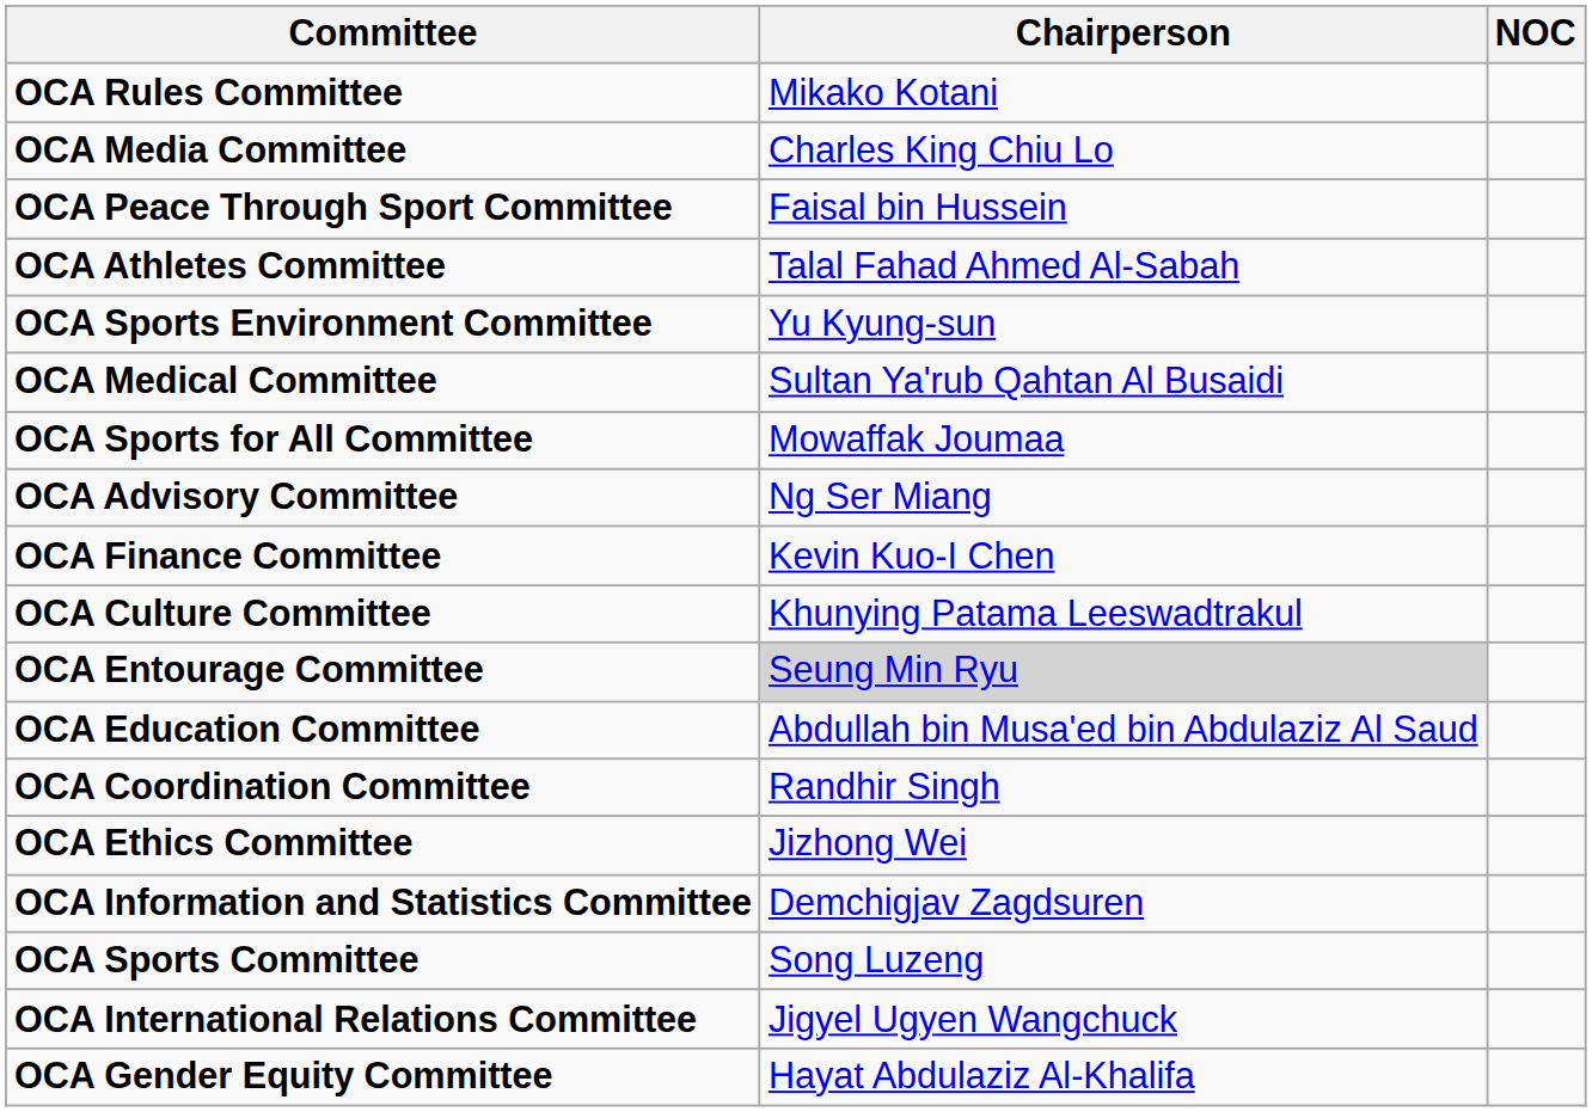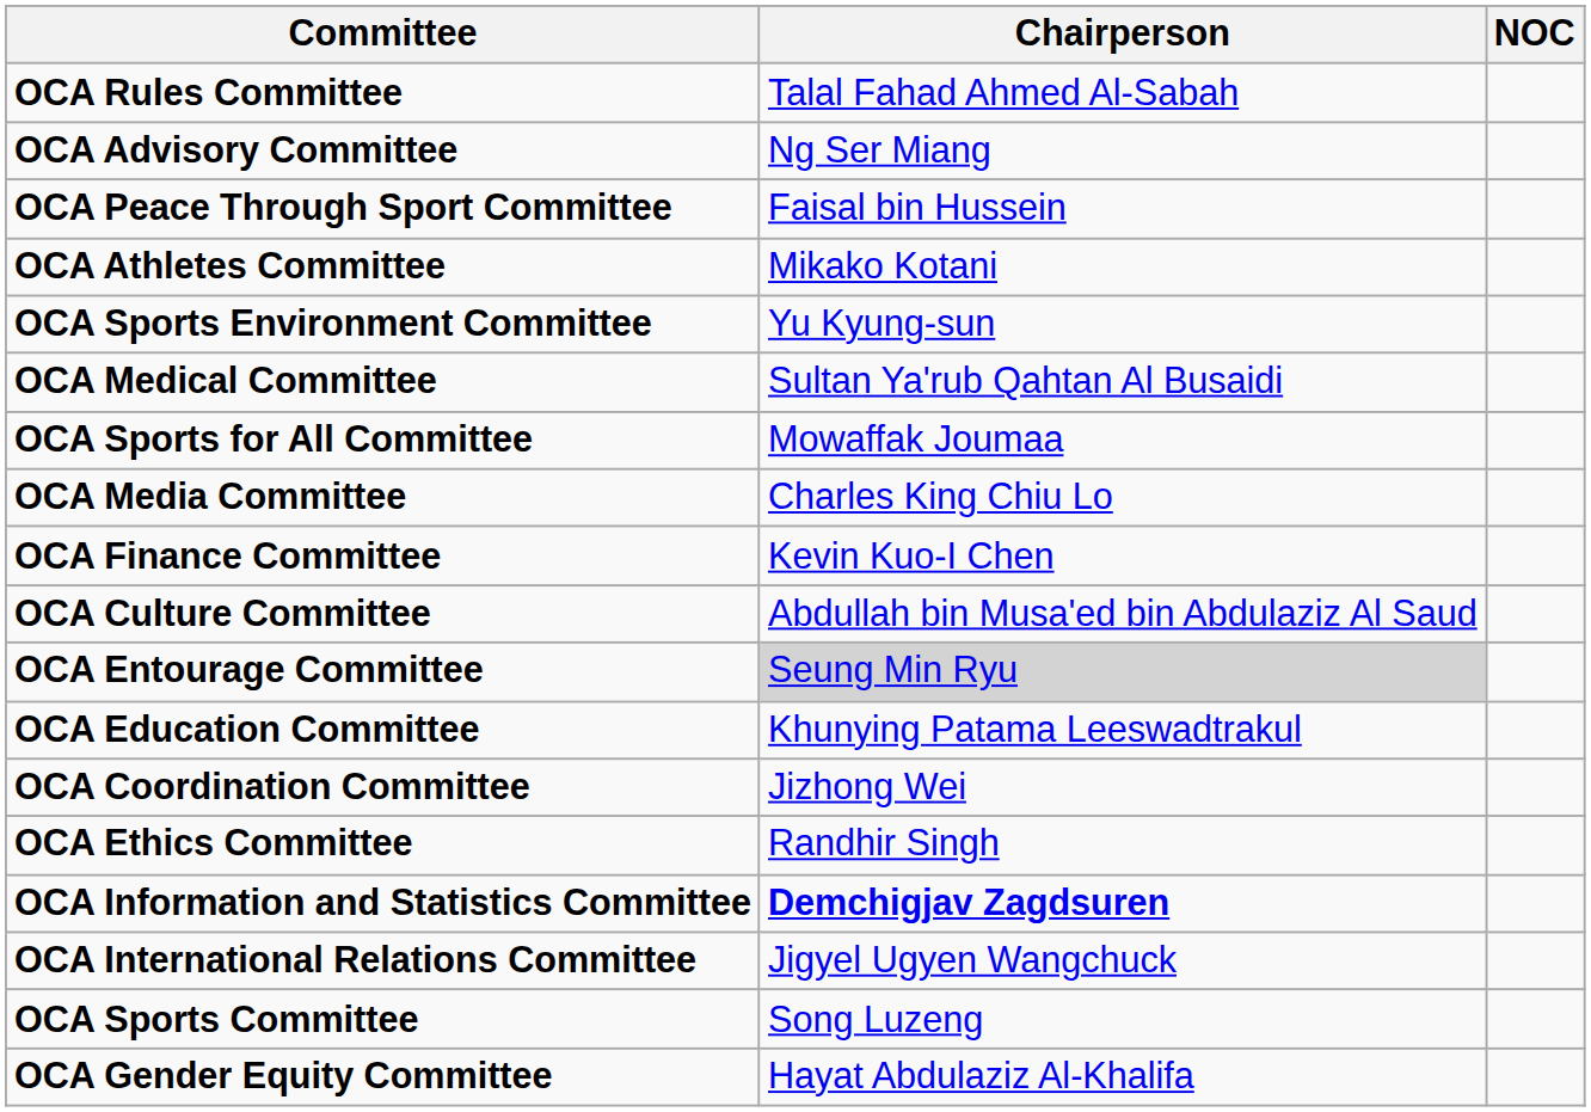 <table class="wikitable">
 <tr>
 <th>Committee</th>
 <th>Chairperson</th>
 <th>NOC</th>
 </tr>
 <tr>
 <td><strong>OCA Rules Committee</strong></td>
-<td><a href='#'>Mikako Kotani</a></td>
+<td><a href='#'>Talal Fahad Ahmed Al-Sabah</a></td>
 <td></td>
 </tr>
 <tr>
-<td><strong>OCA Media Committee</strong></td>
-<td><a href='#'>Charles King Chiu Lo</a></td>
+<td><strong>OCA Advisory Committee</strong></td>
+<td><a href='#'>Ng Ser Miang</a></td>
 <td></td>
 </tr>
 <tr>
 <td><strong>OCA Peace Through Sport Committee</strong></td>
 <td><a href='#'>Faisal bin Hussein</a></td>
 <td></td>
 </tr>
 <tr>
 <td><strong>OCA Athletes Committee</strong></td>
-<td><a href='#'>Talal Fahad Ahmed Al-Sabah</a></td>
+<td><a href='#'>Mikako Kotani</a></td>
 <td></td>
 </tr>
 <tr>
 <td><strong>OCA Sports Environment Committee</strong></td>
 <td><a href='#'>Yu Kyung-sun</a></td>
 <td></td>
 </tr>
 <tr>
 <td><strong>OCA Medical Committee</strong></td>
 <td><a href='#'>Sultan Ya'rub Qahtan Al Busaidi</a></td>
 <td></td>
 </tr>
 <tr>
 <td><strong>OCA Sports for All Committee</strong></td>
 <td><a href='#'>Mowaffak Joumaa</a></td>
 <td></td>
 </tr>
 <tr>
-<td><strong>OCA Advisory Committee</strong></td>
-<td><a href='#'>Ng Ser Miang</a></td>
+<td><strong>OCA Media Committee</strong></td>
+<td><a href='#'>Charles King Chiu Lo</a></td>
 <td></td>
 </tr>
 <tr>
 <td><strong>OCA Finance Committee</strong></td>
 <td><a href='#'>Kevin Kuo-I Chen</a></td>
 <td></td>
 </tr>
 <tr>
 <td><strong>OCA Culture Committee</strong></td>
-<td><a href='#'>Khunying Patama Leeswadtrakul</a></td>
+<td><a href='#'>Abdullah bin Musa'ed bin Abdulaziz Al Saud</a></td>
 <td></td>
 </tr>
 <tr>
 <td><strong>OCA Entourage Committee</strong></td>
 <td style="background: lightgrey;"><a href='#'>Seung Min Ryu</a></td>
 <td></td>
 </tr>
 <tr>
 <td><strong>OCA Education Committee</strong></td>
-<td><a href='#'>Abdullah bin Musa'ed bin Abdulaziz Al Saud</a></td>
+<td><a href='#'>Khunying Patama Leeswadtrakul</a></td>
 <td></td>
 </tr>
 <tr>
 <td><strong>OCA Coordination Committee</strong></td>
+<td><a href='#'>Jizhong Wei</a></td>
+<td></td>
+</tr>
+<tr>
+<td><strong>OCA Ethics Committee</strong></td>
 <td><a href='#'>Randhir Singh</a></td>
 <td></td>
 </tr>
 <tr>
-<td><strong>OCA Ethics Committee</strong></td>
-<td><a href='#'>Jizhong Wei</a></td>
+<td><strong>OCA Information and Statistics Committee</strong></td>
+<td><strong><a href='#'>Demchigjav Zagdsuren</a></strong></td>
 <td></td>
 </tr>
 <tr>
-<td><strong>OCA Information and Statistics Committee</strong></td>
-<td><a href='#'>Demchigjav Zagdsuren</a></td>
+<td><strong>OCA International Relations Committee</strong></td>
+<td><a href='#'>Jigyel Ugyen Wangchuck</a></td>
 <td></td>
 </tr>
 <tr>
 <td><strong>OCA Sports Committee</strong></td>
 <td><a href='#'>Song Luzeng</a></td>
 <td></td>
 </tr>
 <tr>
-<td><strong>OCA International Relations Committee</strong></td>
-<td><a href='#'>Jigyel Ugyen Wangchuck</a></td>
-<td></td>
-</tr>
-<tr>
 <td><strong>OCA Gender Equity Committee</strong></td>
 <td><a href='#'>Hayat Abdulaziz Al-Khalifa</a></td>
 <td></td>
 </tr>
 </table>
